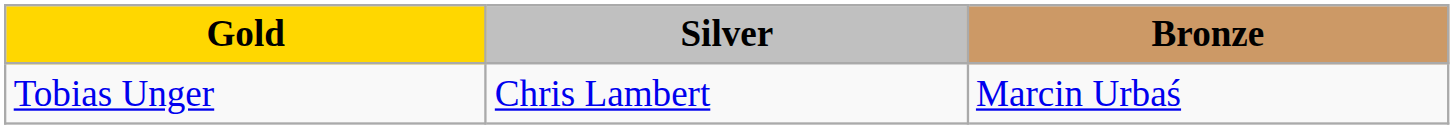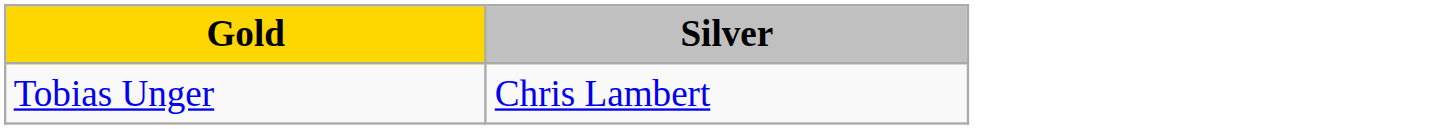 <table class="wikitable" style="text-align:left">
 <tr align="center">
 <td width=200 bgcolor=gold><strong>Gold</strong></td>
 <td width=200 bgcolor=silver><strong>Silver</strong></td>
-<td width=200 bgcolor=CC9966><strong>Bronze</strong></td>
 </tr>
 <tr>
 <td><a href='#'>Tobias Unger</a><br><em></em></td>
 <td><a href='#'>Chris Lambert</a><br><em></em></td>
-<td><a href='#'>Marcin Urbaś</a><br><em></em></td>
 </tr>
 </table>
